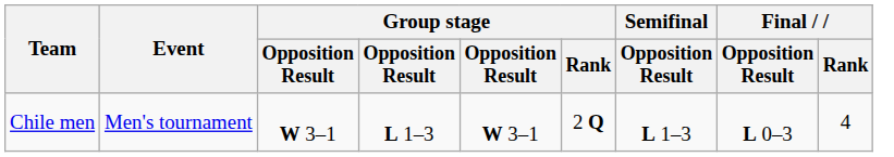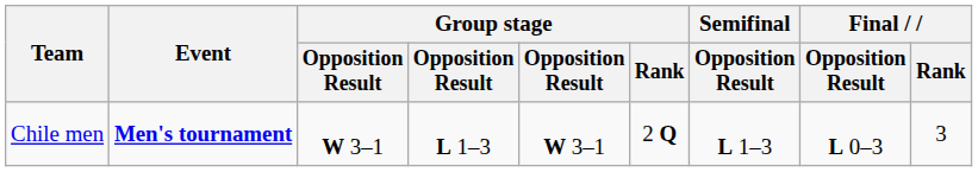 <table class=wikitable style=font-size:90%;text-align:center>
 <tr>
 <th rowspan=2>Team</th>
 <th rowspan=2>Event</th>
 <th colspan=4>Group stage</th>
 <th>Semifinal</th>
 <th colspan=2>Final /  / </th>
 </tr>
 <tr style=font-size:95%>
 <th>Opposition<br>Result</th>
 <th>Opposition<br>Result</th>
 <th>Opposition<br>Result</th>
 <th>Rank</th>
 <th>Opposition<br>Result</th>
 <th>Opposition<br>Result</th>
 <th>Rank</th>
 </tr>
 <tr>
 <td align=left><a href='#'>Chile men</a></td>
-<td align=left><a href='#'>Men's tournament</a></td>
+<td align=left><strong><a href='#'>Men's tournament</a></strong></td>
 <td><br><strong>W</strong> 3–1</td>
 <td><br><strong>L</strong> 1–3</td>
 <td><br><strong>W</strong> 3–1</td>
 <td>2 <strong>Q</strong></td>
 <td><br><strong>L</strong> 1–3</td>
 <td><br><strong>L</strong> 0–3</td>
-<td>4</td>
+<td>3</td>
 </tr>
 </table>
